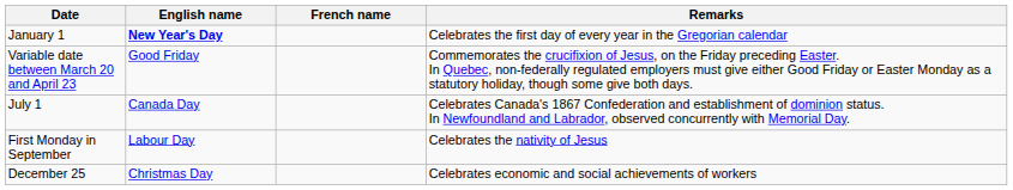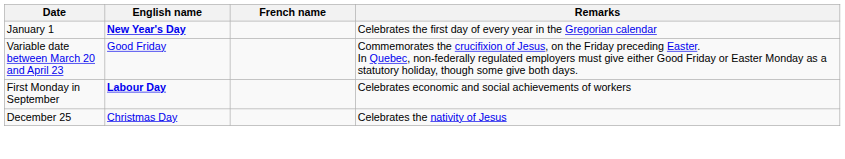 <table class="wikitable sortable sticky-header" style=text-align:left;">
 <tr>
 <th style="width:12%;">Date</th>
 <th style="width:15%;">English name</th>
 <th style="width:15%;">French name</th>
 <th>Remarks</th>
 </tr>
 <tr valign=top>
 <td>January 1</td>
 <td><strong><a href='#'>New Year's Day</a></strong></td>
 <td></td>
 <td>Celebrates the first day of every year in the <a href='#'>Gregorian calendar</a></td>
 </tr>
 <tr valign=top>
 <td>Variable date <a href='#'>between March 20 and April 23</a></td>
 <td><a href='#'>Good Friday</a></td>
 <td></td>
 <td>Commemorates the <a href='#'>crucifixion of Jesus</a>, on the Friday preceding <a href='#'>Easter</a>.<br>In <a href='#'>Quebec</a>, non-federally regulated employers must give either Good Friday or Easter Monday as a statutory holiday, though some give both days.</td>
 </tr>
 <tr valign=top>
-<td>July 1</td>
-<td><a href='#'>Canada Day</a></td>
+<td>First Monday in September</td>
+<td><strong><a href='#'>Labour Day</a></strong></td>
 <td></td>
-<td>Celebrates Canada's 1867 Confederation and establishment of <a href='#'>dominion</a> status.<br>In <a href='#'>Newfoundland and Labrador</a>, observed concurrently with <a href='#'>Memorial Day</a>.</td>
-</tr>
-<tr valign=top>
-<td>First Monday in September</td>
-<td><a href='#'>Labour Day</a></td>
-<td></td>
-<td>Celebrates the <a href='#'>nativity of Jesus</a></td>
+<td>Celebrates economic and social achievements of workers</td>
 </tr>
 <tr valign=top>
 <td>December 25</td>
 <td><a href='#'>Christmas Day</a></td>
 <td></td>
-<td>Celebrates economic and social achievements of workers</td>
+<td>Celebrates the <a href='#'>nativity of Jesus</a></td>
 </tr>
 </table>
